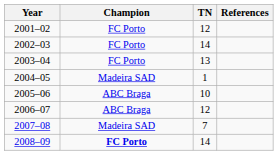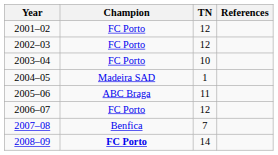 <table class="wikitable" style="text-align:center;">
 <tr>
 <th width="80">Year</th>
 <th width="200">Champion</th>
 <th width="30">TN</th>
 <th width="80">References</th>
 </tr>
 <tr>
 <td>2001–02</td>
 <td><a href='#'>FC Porto</a></td>
 <td>12</td>
 <td></td>
 </tr>
 <tr>
 <td>2002–03</td>
 <td><a href='#'>FC Porto</a></td>
-<td>14</td>
+<td>12</td>
 <td></td>
 </tr>
 <tr>
 <td>2003–04</td>
 <td><a href='#'>FC Porto</a></td>
-<td>13</td>
+<td>10</td>
 <td></td>
 </tr>
 <tr>
 <td>2004–05</td>
 <td><a href='#'>Madeira SAD</a></td>
 <td>1</td>
 <td></td>
 </tr>
 <tr>
 <td>2005–06</td>
 <td><a href='#'>ABC Braga</a></td>
-<td>10</td>
+<td>11</td>
 <td></td>
 </tr>
 <tr>
 <td>2006–07</td>
-<td><a href='#'>ABC Braga</a></td>
+<td><a href='#'>FC Porto</a></td>
 <td>12</td>
 <td></td>
 </tr>
 <tr>
 <td><a href='#'>2007–08</a></td>
-<td><a href='#'>Madeira SAD</a></td>
+<td><a href='#'>Benfica</a></td>
 <td>7</td>
 <td></td>
 </tr>
 <tr>
 <td><a href='#'>2008–09</a></td>
 <td><strong><a href='#'>FC Porto</a></strong></td>
 <td>14</td>
 <td></td>
 </tr>
 </table>
